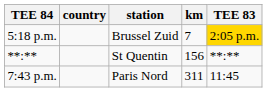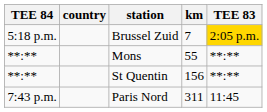 <table class="wikitable">
 <tr>
 <th>TEE 84</th>
 <th>country</th>
 <th>station</th>
 <th>km</th>
 <th>TEE 83</th>
 </tr>
 <tr>
 <td>5:18 p.m.</td>
 <td></td>
 <td>Brussel Zuid</td>
 <td>7</td>
 <td style="background: gold;">2:05 p.m.</td>
 </tr>
 <tr>
 <td>**:**</td>
 <td></td>
+<td>Mons</td>
+<td>55</td>
+<td>**:**</td>
+</tr>
+<tr>
+<td>**:**</td>
+<td></td>
 <td>St Quentin</td>
 <td>156</td>
 <td>**:**</td>
 </tr>
 <tr>
 <td>7:43 p.m.</td>
 <td></td>
 <td>Paris Nord</td>
 <td>311</td>
 <td>11:45</td>
 </tr>
 </table>
